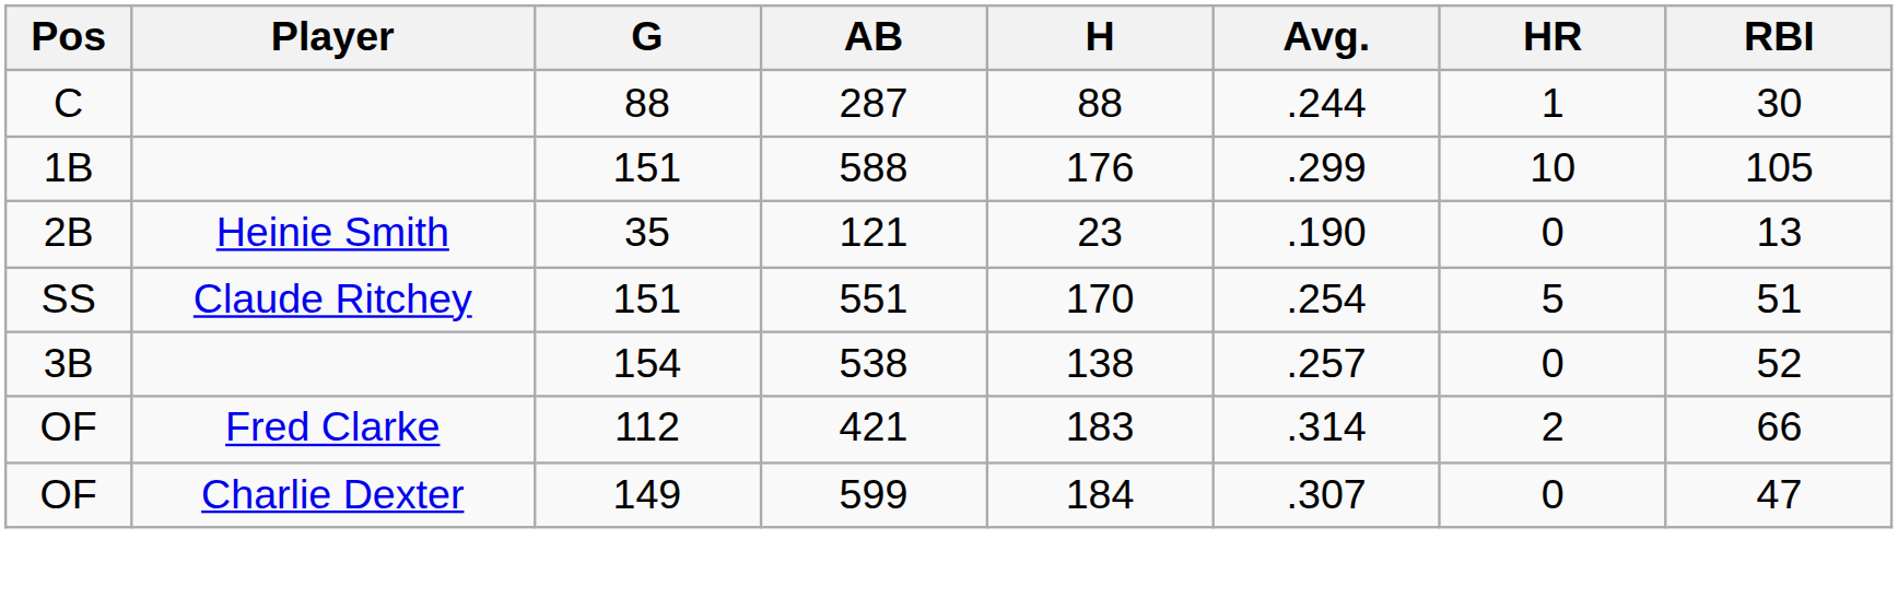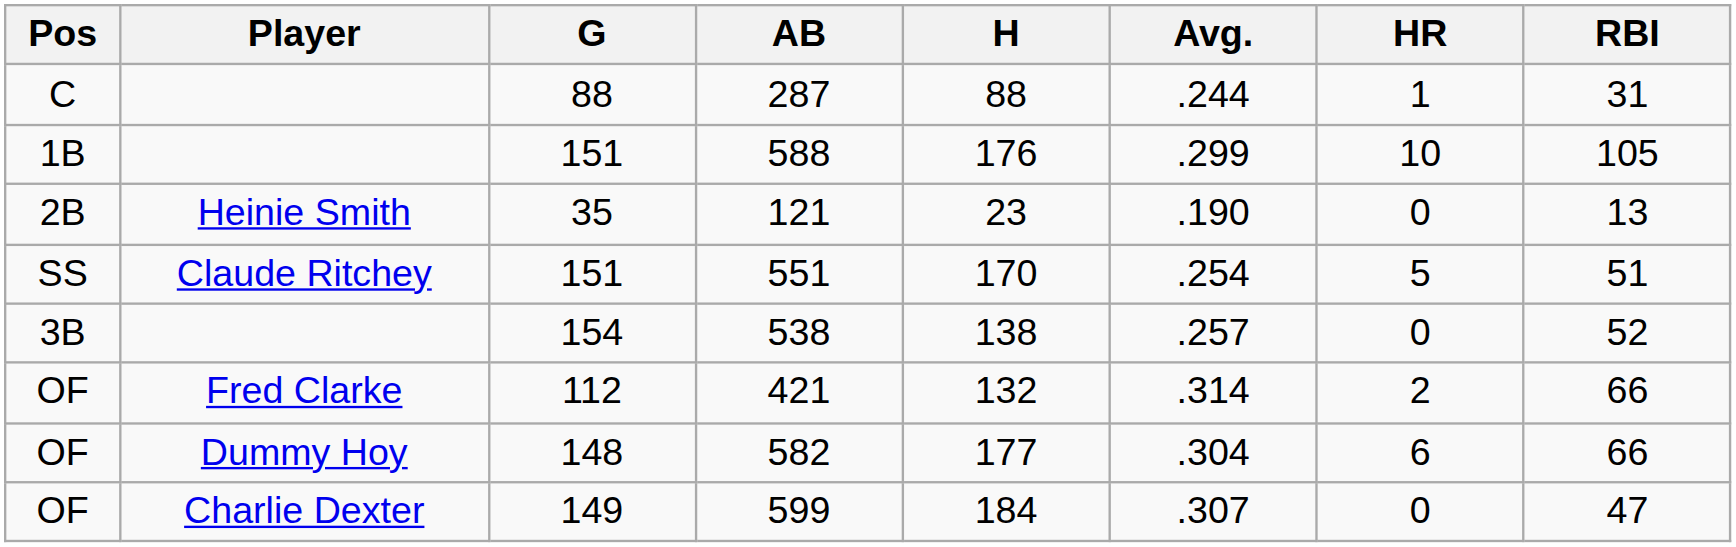 <table class="wikitable sortable">
 <tr>
 <th bgcolor="#DDDDFF" width="5%">Pos</th>
 <th bgcolor="#DDDDFF" width="16%">Player</th>
 <th bgcolor="#DDDDFF" width="9%">G</th>
 <th bgcolor="#DDDDFF" width="9%">AB</th>
 <th bgcolor="#DDDDFF" width="9%">H</th>
 <th bgcolor="#DDDDFF" width="9%">Avg.</th>
 <th bgcolor="#DDDDFF" width="9%">HR</th>
 <th bgcolor="#DDDDFF" width="9%">RBI</th>
 </tr>
 <tr align="center">
 <td>C</td>
 <td></td>
 <td>88</td>
 <td>287</td>
 <td>88</td>
 <td>.244</td>
 <td>1</td>
-<td>30</td>
+<td>31</td>
 </tr>
 <tr align="center">
 <td>1B</td>
 <td></td>
 <td>151</td>
 <td>588</td>
 <td>176</td>
 <td>.299</td>
 <td>10</td>
 <td>105</td>
 </tr>
 <tr align="center">
 <td>2B</td>
 <td><a href='#'>Heinie Smith</a></td>
 <td>35</td>
 <td>121</td>
 <td>23</td>
 <td>.190</td>
 <td>0</td>
 <td>13</td>
 </tr>
 <tr align="center">
 <td>SS</td>
 <td><a href='#'>Claude Ritchey</a></td>
 <td>151</td>
 <td>551</td>
 <td>170</td>
 <td>.254</td>
 <td>5</td>
 <td>51</td>
 </tr>
 <tr align=center>
 <td>3B</td>
 <td></td>
 <td>154</td>
 <td>538</td>
 <td>138</td>
 <td>.257</td>
 <td>0</td>
 <td>52</td>
 </tr>
 <tr align="center">
 <td>OF</td>
 <td><a href='#'>Fred Clarke</a></td>
 <td>112</td>
 <td>421</td>
-<td>183</td>
+<td>132</td>
 <td>.314</td>
 <td>2</td>
+<td>66</td>
+</tr>
+<tr align=center>
+<td>OF</td>
+<td><a href='#'>Dummy Hoy</a></td>
+<td>148</td>
+<td>582</td>
+<td>177</td>
+<td>.304</td>
+<td>6</td>
 <td>66</td>
 </tr>
 <tr align=center>
 <td>OF</td>
 <td><a href='#'>Charlie Dexter</a></td>
 <td>149</td>
 <td>599</td>
 <td>184</td>
 <td>.307</td>
 <td>0</td>
 <td>47</td>
 </tr>
 </table>
